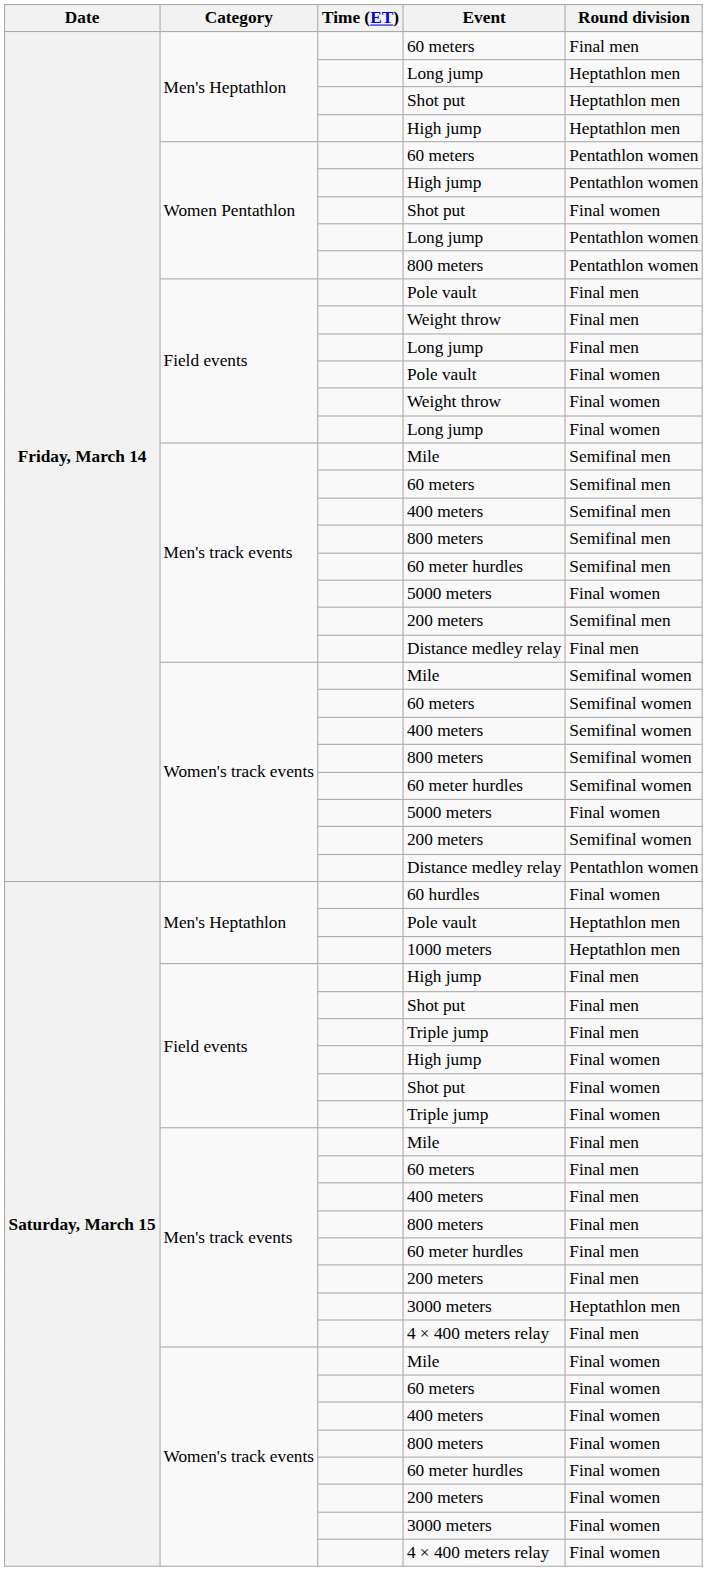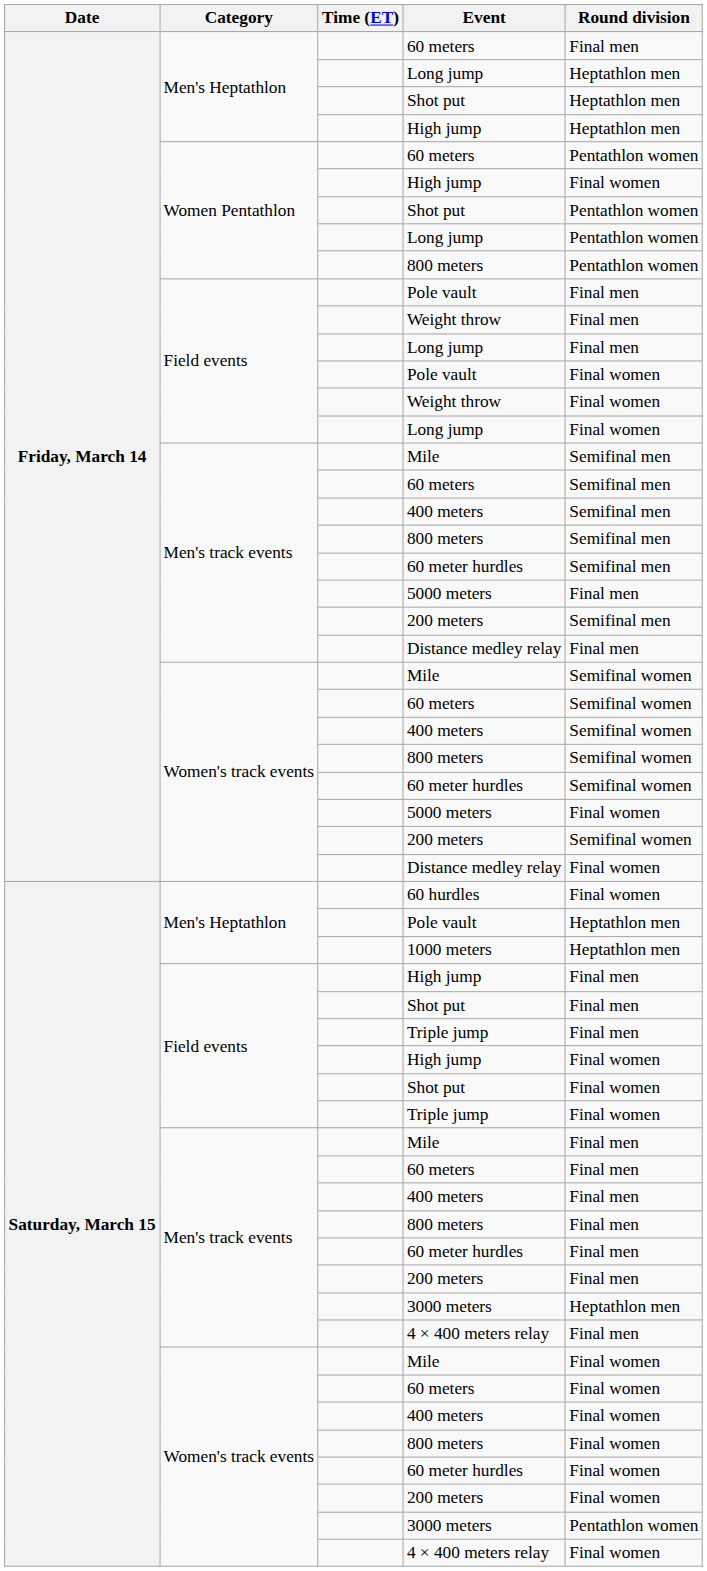 <table class="wikitable plainrowheaders sortable">
 <tr>
 <th scope="col">Date</th>
 <th scope="col">Category</th>
 <th scope="col">Time (<a href='#'>ET</a>)</th>
 <th scope="col">Event</th>
 <th scope="col">Round division</th>
 </tr>
 <tr>
 <th scope="row" rowspan="31">Friday, March 14</th>
 <td rowspan="4">Men's Heptathlon</td>
 <td></td>
 <td>60 meters</td>
 <td>Final men</td>
 </tr>
 <tr>
 <td></td>
 <td>Long jump</td>
 <td>Heptathlon men</td>
 </tr>
 <tr>
 <td></td>
 <td>Shot put</td>
 <td>Heptathlon men</td>
 </tr>
 <tr>
 <td></td>
 <td>High jump</td>
 <td>Heptathlon men</td>
 </tr>
 <tr>
 <td rowspan="5">Women Pentathlon</td>
 <td></td>
 <td>60 meters</td>
 <td>Pentathlon women</td>
 </tr>
 <tr>
 <td></td>
 <td>High jump</td>
-<td>Pentathlon women</td>
+<td>Final women</td>
 </tr>
 <tr>
 <td></td>
 <td>Shot put</td>
-<td>Final women</td>
+<td>Pentathlon women</td>
 </tr>
 <tr>
 <td></td>
 <td>Long jump</td>
 <td>Pentathlon women</td>
 </tr>
 <tr>
 <td></td>
 <td>800 meters</td>
 <td>Pentathlon women</td>
 </tr>
 <tr>
 <td rowspan="6">Field events</td>
 <td></td>
 <td>Pole vault</td>
 <td>Final men</td>
 </tr>
 <tr>
 <td></td>
 <td>Weight throw</td>
 <td>Final men</td>
 </tr>
 <tr>
 <td></td>
 <td>Long jump</td>
 <td>Final men</td>
 </tr>
 <tr>
 <td></td>
 <td>Pole vault</td>
 <td>Final women</td>
 </tr>
 <tr>
 <td></td>
 <td>Weight throw</td>
 <td>Final women</td>
 </tr>
 <tr>
 <td></td>
 <td>Long jump</td>
 <td>Final women</td>
 </tr>
 <tr>
 <td rowspan="8">Men's track events</td>
 <td></td>
 <td>Mile</td>
 <td>Semifinal men</td>
 </tr>
 <tr>
 <td></td>
 <td>60 meters</td>
 <td>Semifinal men</td>
 </tr>
 <tr>
 <td></td>
 <td>400 meters</td>
 <td>Semifinal men</td>
 </tr>
 <tr>
 <td></td>
 <td>800 meters</td>
 <td>Semifinal men</td>
 </tr>
 <tr>
 <td></td>
 <td>60 meter hurdles</td>
 <td>Semifinal men</td>
 </tr>
 <tr>
 <td></td>
 <td>5000 meters</td>
-<td>Final women</td>
+<td>Final men</td>
 </tr>
 <tr>
 <td></td>
 <td>200 meters</td>
 <td>Semifinal men</td>
 </tr>
 <tr>
 <td></td>
 <td>Distance medley relay</td>
 <td>Final men</td>
 </tr>
 <tr>
 <td rowspan="8">Women's track events</td>
 <td></td>
 <td>Mile</td>
 <td>Semifinal women</td>
 </tr>
 <tr>
 <td></td>
 <td>60 meters</td>
 <td>Semifinal women</td>
 </tr>
 <tr>
 <td></td>
 <td>400 meters</td>
 <td>Semifinal women</td>
 </tr>
 <tr>
 <td></td>
 <td>800 meters</td>
 <td>Semifinal women</td>
 </tr>
 <tr>
 <td></td>
 <td>60 meter hurdles</td>
 <td>Semifinal women</td>
 </tr>
 <tr>
 <td></td>
 <td>5000 meters</td>
 <td>Final women</td>
 </tr>
 <tr>
 <td></td>
 <td>200 meters</td>
 <td>Semifinal women</td>
 </tr>
 <tr>
 <td></td>
 <td>Distance medley relay</td>
-<td>Pentathlon women</td>
+<td>Final women</td>
 </tr>
 <tr>
 <th scope="row" rowspan="25">Saturday, March 15</th>
 <td rowspan="3">Men's Heptathlon</td>
 <td></td>
 <td>60 hurdles</td>
 <td>Final women</td>
 </tr>
 <tr>
 <td></td>
 <td>Pole vault</td>
 <td>Heptathlon men</td>
 </tr>
 <tr>
 <td></td>
 <td>1000 meters</td>
 <td>Heptathlon men</td>
 </tr>
 <tr>
 <td rowspan="6">Field events</td>
 <td></td>
 <td>High jump</td>
 <td>Final men</td>
 </tr>
 <tr>
 <td></td>
 <td>Shot put</td>
 <td>Final men</td>
 </tr>
 <tr>
 <td></td>
 <td>Triple jump</td>
 <td>Final men</td>
 </tr>
 <tr>
 <td></td>
 <td>High jump</td>
 <td>Final women</td>
 </tr>
 <tr>
 <td></td>
 <td>Shot put</td>
 <td>Final women</td>
 </tr>
 <tr>
 <td></td>
 <td>Triple jump</td>
 <td>Final women</td>
 </tr>
 <tr>
 <td rowspan="8">Men's track events</td>
 <td></td>
 <td>Mile</td>
 <td>Final men</td>
 </tr>
 <tr>
 <td></td>
 <td>60 meters</td>
 <td>Final men</td>
 </tr>
 <tr>
 <td></td>
 <td>400 meters</td>
 <td>Final men</td>
 </tr>
 <tr>
 <td></td>
 <td>800 meters</td>
 <td>Final men</td>
 </tr>
 <tr>
 <td></td>
 <td>60 meter hurdles</td>
 <td>Final men</td>
 </tr>
 <tr>
 <td></td>
 <td>200 meters</td>
 <td>Final men</td>
 </tr>
 <tr>
 <td></td>
 <td>3000 meters</td>
 <td>Heptathlon men</td>
 </tr>
 <tr>
 <td></td>
 <td>4 × 400 meters relay</td>
 <td>Final men</td>
 </tr>
 <tr>
 <td rowspan="8">Women's track events</td>
 <td></td>
 <td>Mile</td>
 <td>Final women</td>
 </tr>
 <tr>
 <td></td>
 <td>60 meters</td>
 <td>Final women</td>
 </tr>
 <tr>
 <td></td>
 <td>400 meters</td>
 <td>Final women</td>
 </tr>
 <tr>
 <td></td>
 <td>800 meters</td>
 <td>Final women</td>
 </tr>
 <tr>
 <td></td>
 <td>60 meter hurdles</td>
 <td>Final women</td>
 </tr>
 <tr>
 <td></td>
 <td>200 meters</td>
 <td>Final women</td>
 </tr>
 <tr>
 <td></td>
 <td>3000 meters</td>
-<td>Final women</td>
+<td>Pentathlon women</td>
 </tr>
 <tr>
 <td></td>
 <td>4 × 400 meters relay</td>
 <td>Final women</td>
 </tr>
 </table>
